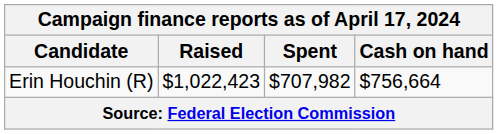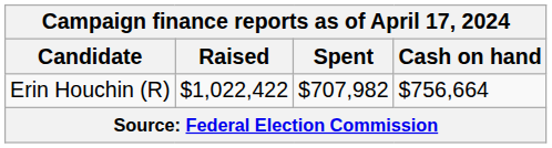 <table class="wikitable sortable">
 <tr>
 <th colspan=4>Campaign finance reports as of April 17, 2024</th>
 </tr>
 <tr style="text-align:center;">
 <th>Candidate</th>
 <th>Raised</th>
 <th>Spent</th>
 <th>Cash on hand</th>
 </tr>
 <tr>
 <td>Erin Houchin (R)</td>
-<td>$1,022,423</td>
+<td>$1,022,422</td>
 <td>$707,982</td>
 <td>$756,664</td>
 </tr>
 <tr>
 <th colspan="4"><small>Source: <a href='#'>Federal Election Commission</a></small></th>
 </tr>
 </table>
